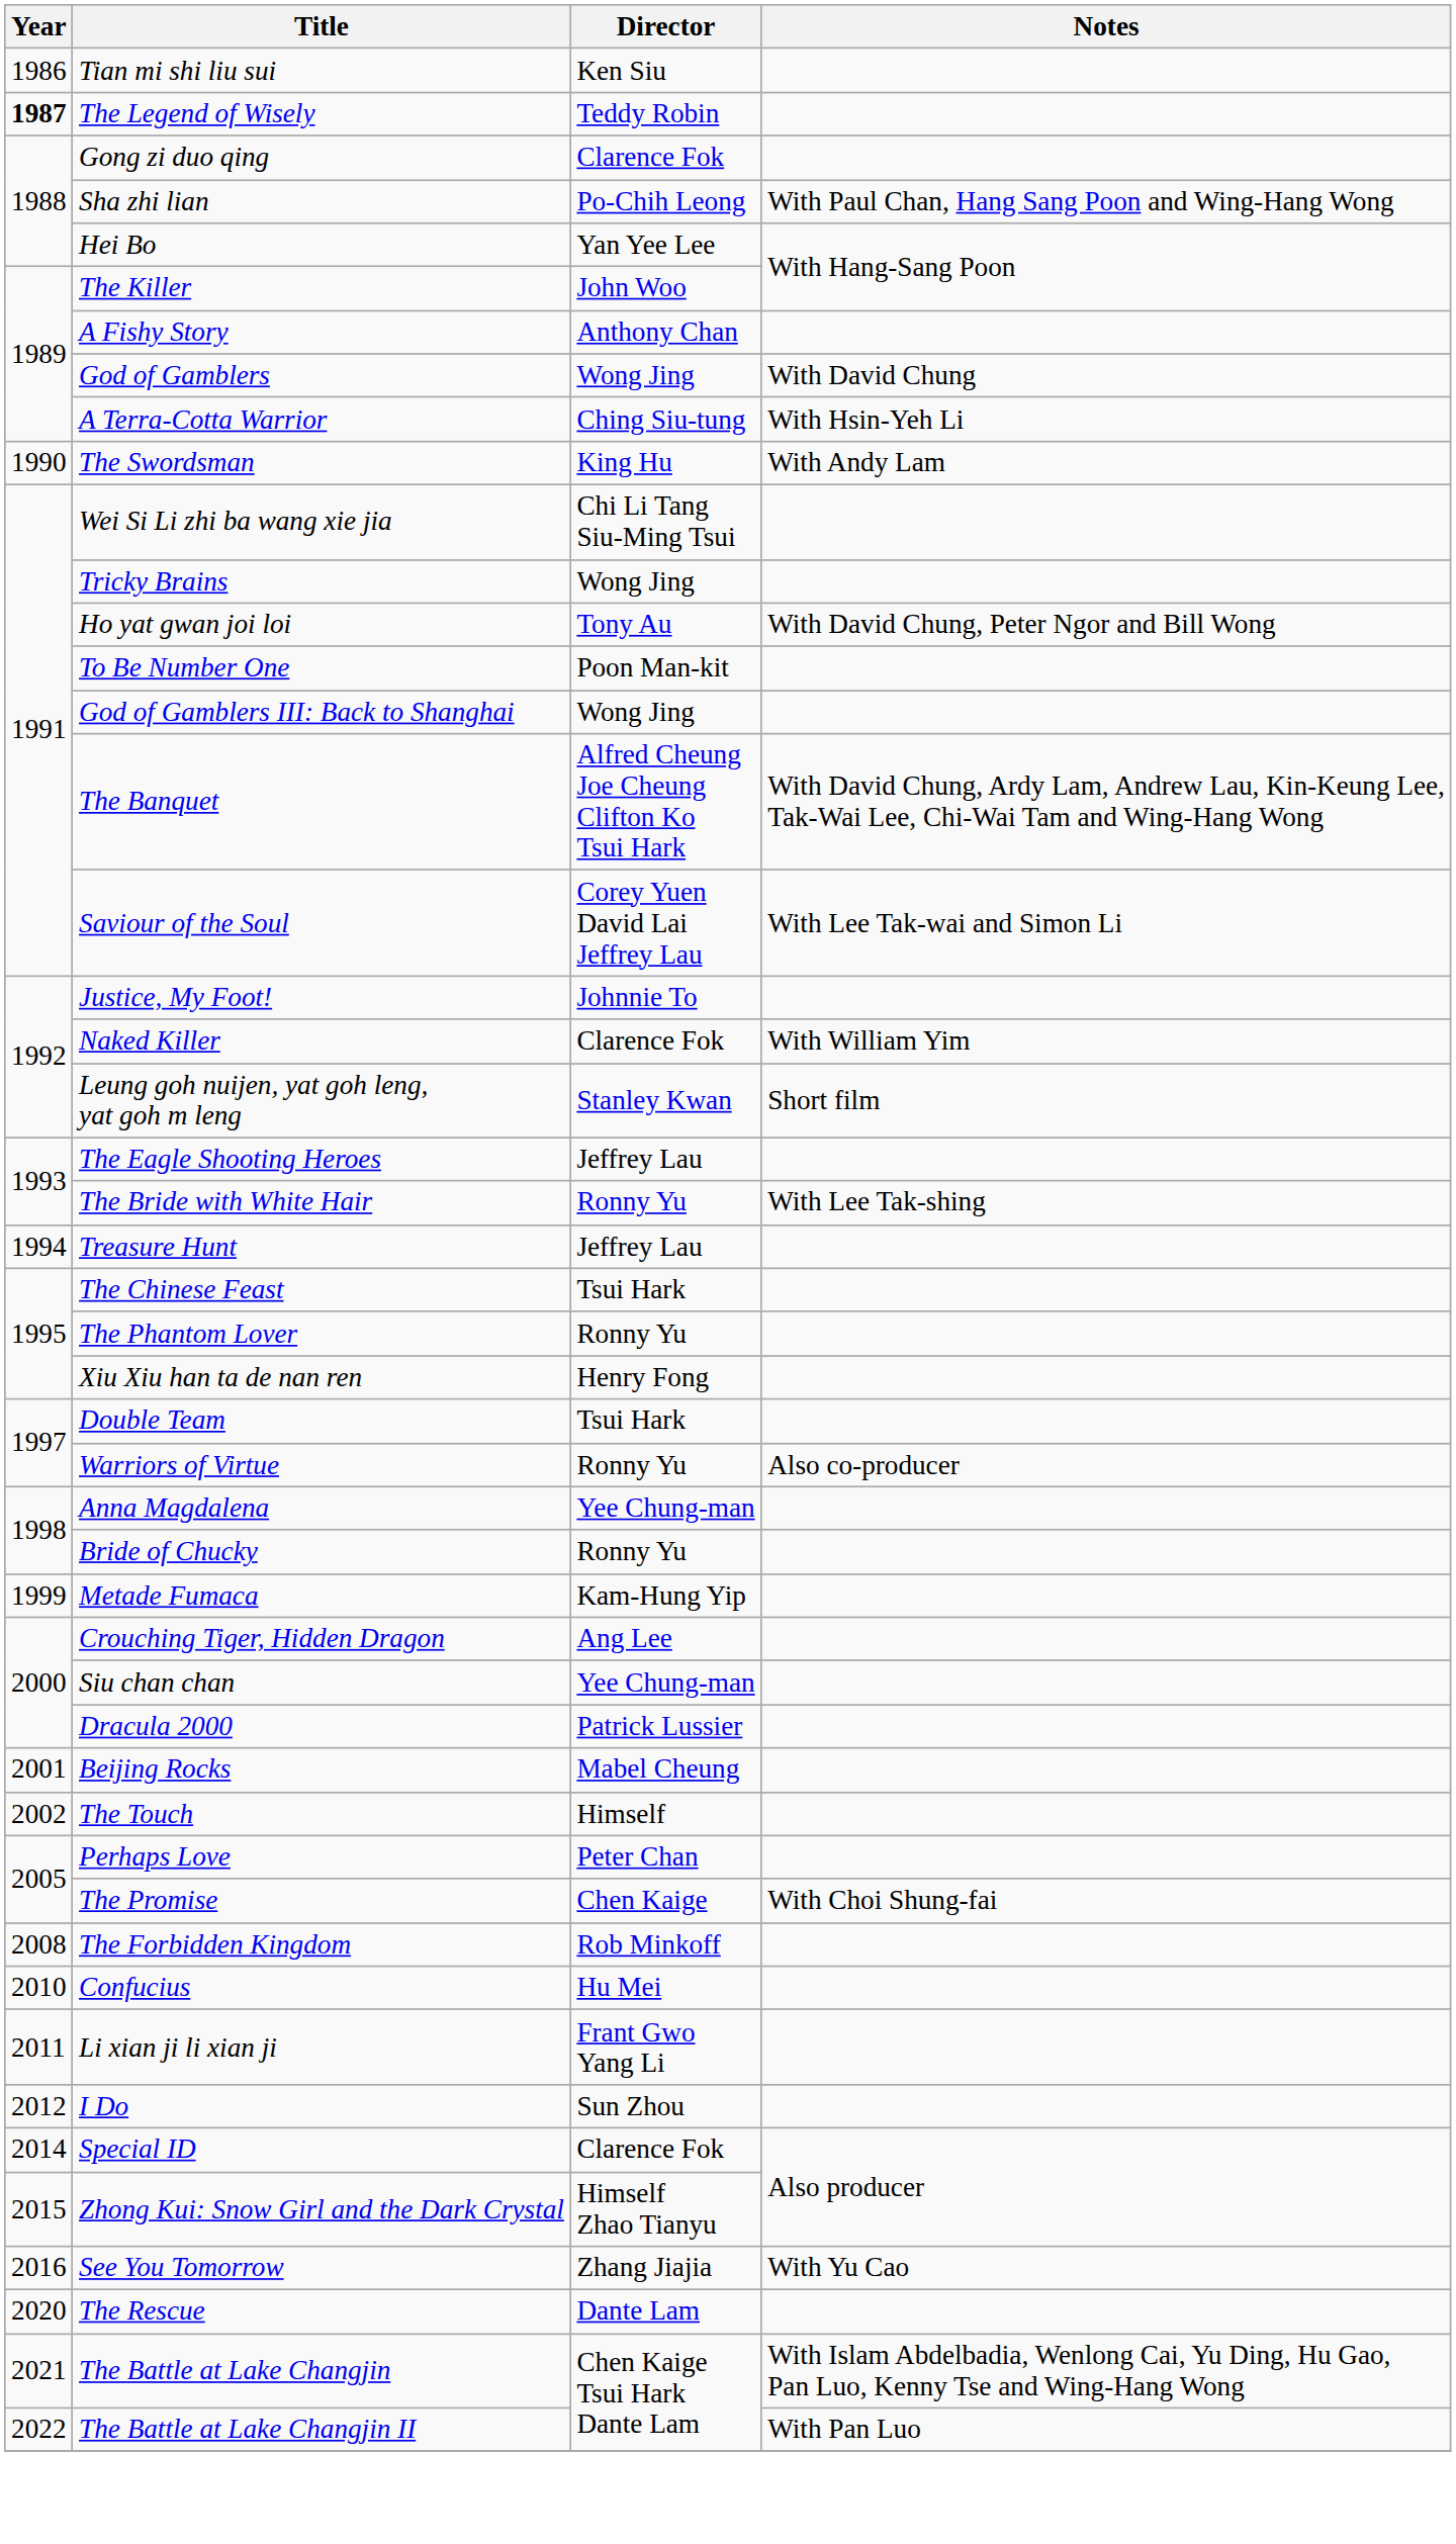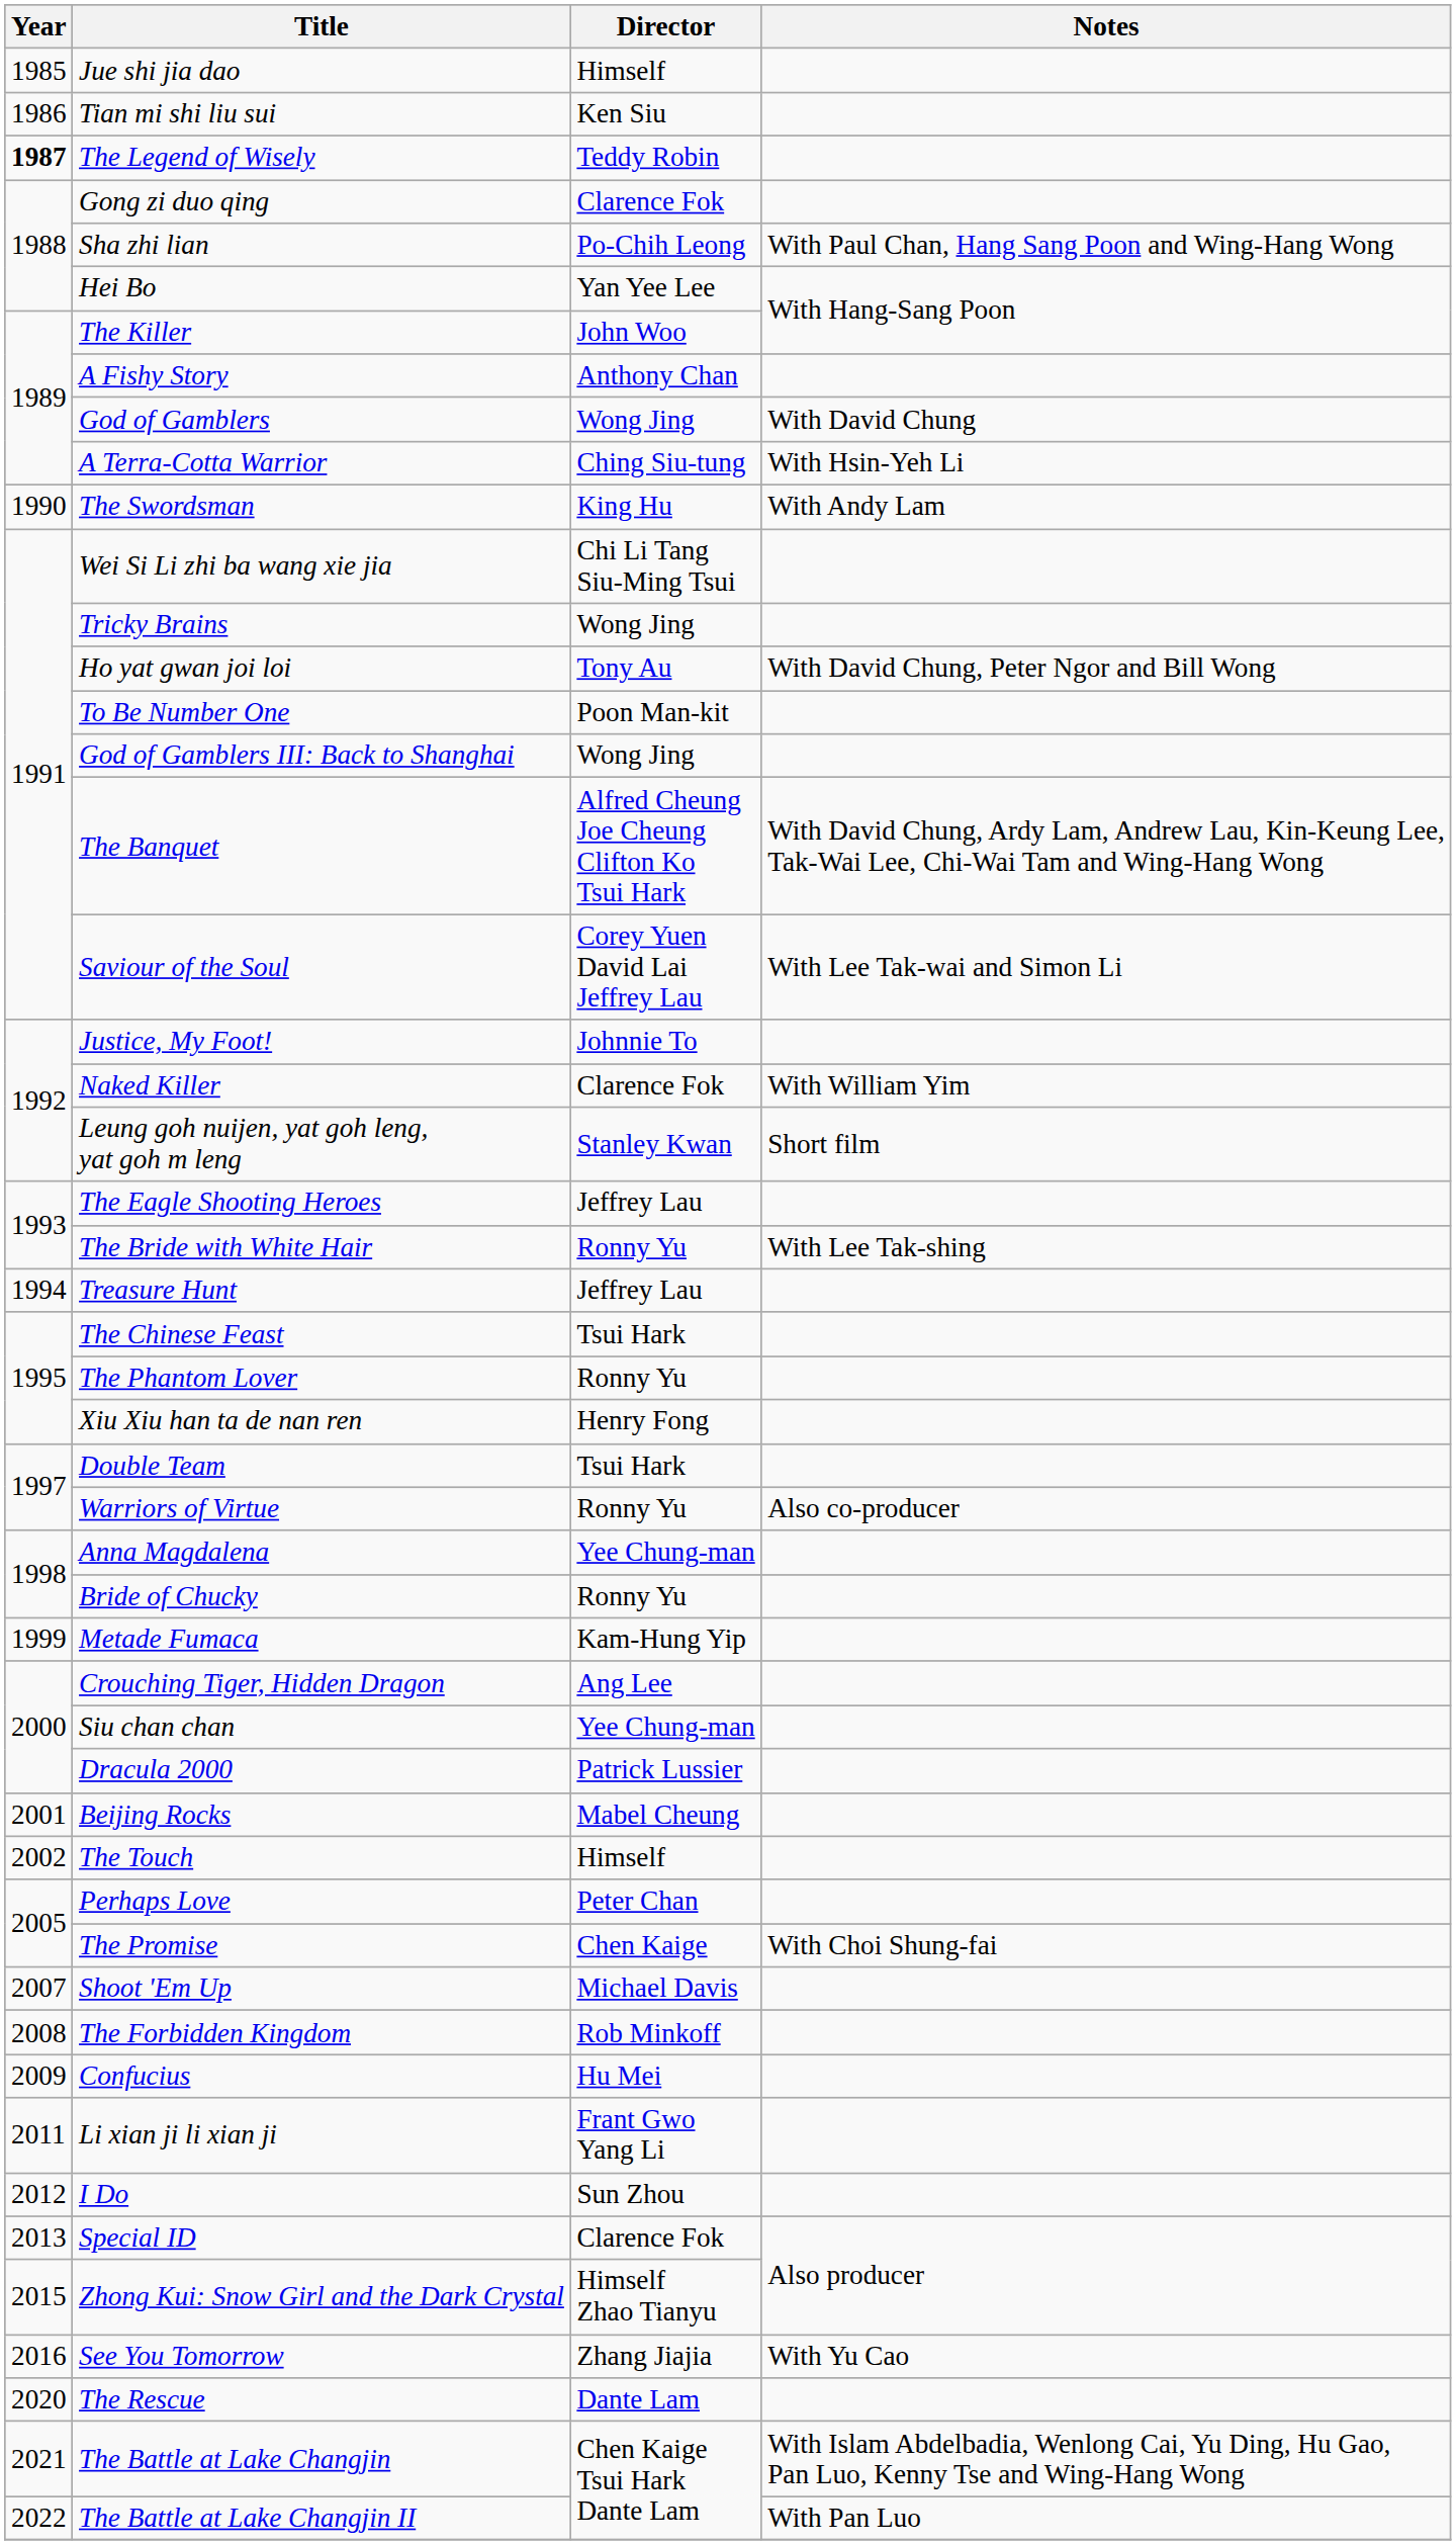 <table class="wikitable">
 <tr>
 <th>Year</th>
 <th>Title</th>
 <th>Director</th>
 <th>Notes</th>
+</tr>
+<tr>
+<td>1985</td>
+<td><em>Jue shi jia dao</em></td>
+<td>Himself</td>
+<td></td>
 </tr>
 <tr>
 <td>1986</td>
 <td><em>Tian mi shi liu sui</em></td>
 <td>Ken Siu</td>
 <td></td>
 </tr>
 <tr>
 <td><strong>1987</strong></td>
 <td><em><a href='#'>The Legend of Wisely</a></em></td>
 <td><a href='#'>Teddy Robin</a></td>
 <td></td>
 </tr>
 <tr>
 <td rowspan=3>1988</td>
 <td><em>Gong zi duo qing</em></td>
 <td><a href='#'>Clarence Fok</a></td>
 <td></td>
 </tr>
 <tr>
 <td><em>Sha zhi lian</em></td>
 <td><a href='#'>Po-Chih Leong</a></td>
 <td>With Paul Chan, <a href='#'>Hang Sang Poon</a> and Wing-Hang Wong</td>
 </tr>
 <tr>
 <td><em>Hei Bo</em></td>
 <td>Yan Yee Lee</td>
 <td rowspan=2>With Hang-Sang Poon</td>
 </tr>
 <tr>
 <td rowspan=4>1989</td>
 <td><em><a href='#'>The Killer</a></em></td>
 <td><a href='#'>John Woo</a></td>
 </tr>
 <tr>
 <td><em><a href='#'>A Fishy Story</a></em></td>
 <td><a href='#'>Anthony Chan</a></td>
 <td></td>
 </tr>
 <tr>
 <td><em><a href='#'>God of Gamblers</a></em></td>
 <td><a href='#'>Wong Jing</a></td>
 <td>With David Chung</td>
 </tr>
 <tr>
 <td><em><a href='#'>A Terra-Cotta Warrior</a></em></td>
 <td><a href='#'>Ching Siu-tung</a></td>
 <td>With Hsin-Yeh Li</td>
 </tr>
 <tr>
 <td>1990</td>
 <td><em><a href='#'>The Swordsman</a></em></td>
 <td><a href='#'>King Hu</a></td>
 <td>With Andy Lam</td>
 </tr>
 <tr>
 <td rowspan=7>1991</td>
 <td><em>Wei Si Li zhi ba wang xie jia</em></td>
 <td>Chi Li Tang<br>Siu-Ming Tsui</td>
 <td></td>
 </tr>
 <tr>
 <td><em><a href='#'>Tricky Brains</a></em></td>
 <td>Wong Jing</td>
 <td></td>
 </tr>
 <tr>
 <td><em>Ho yat gwan joi loi</em></td>
 <td><a href='#'>Tony Au</a></td>
 <td>With David Chung, Peter Ngor and Bill Wong</td>
 </tr>
 <tr>
 <td><em><a href='#'>To Be Number One</a></em></td>
 <td>Poon Man-kit</td>
 <td></td>
 </tr>
 <tr>
 <td><em><a href='#'>God of Gamblers III: Back to Shanghai</a></em></td>
 <td>Wong Jing</td>
 <td></td>
 </tr>
 <tr>
 <td><em><a href='#'>The Banquet</a></em></td>
 <td><a href='#'>Alfred Cheung</a><br><a href='#'>Joe Cheung</a><br><a href='#'>Clifton Ko</a><br><a href='#'>Tsui Hark</a></td>
 <td>With David Chung, Ardy Lam, Andrew Lau, Kin-Keung Lee,<br>Tak-Wai Lee, Chi-Wai Tam and Wing-Hang Wong</td>
 </tr>
 <tr>
 <td><em><a href='#'>Saviour of the Soul</a></em></td>
 <td><a href='#'>Corey Yuen</a><br>David Lai<br><a href='#'>Jeffrey Lau</a></td>
 <td>With Lee Tak-wai and Simon Li</td>
 </tr>
 <tr>
 <td rowspan=3>1992</td>
 <td><em><a href='#'>Justice, My Foot!</a></em></td>
 <td><a href='#'>Johnnie To</a></td>
 <td></td>
 </tr>
 <tr>
 <td><em><a href='#'>Naked Killer</a></em></td>
 <td>Clarence Fok</td>
 <td>With William Yim</td>
 </tr>
 <tr>
 <td><em>Leung goh nuijen, yat goh leng,<br>yat goh m leng</em></td>
 <td><a href='#'>Stanley Kwan</a></td>
 <td>Short film</td>
 </tr>
 <tr>
 <td rowspan=2>1993</td>
 <td><em><a href='#'>The Eagle Shooting Heroes</a></em></td>
 <td>Jeffrey Lau</td>
 <td></td>
 </tr>
 <tr>
 <td><em><a href='#'>The Bride with White Hair</a></em></td>
 <td><a href='#'>Ronny Yu</a></td>
 <td>With Lee Tak-shing</td>
 </tr>
 <tr>
 <td>1994</td>
 <td><em><a href='#'>Treasure Hunt</a></em></td>
 <td>Jeffrey Lau</td>
 <td></td>
 </tr>
 <tr>
 <td rowspan=3>1995</td>
 <td><em><a href='#'>The Chinese Feast</a></em></td>
 <td>Tsui Hark</td>
 <td></td>
 </tr>
 <tr>
 <td><em><a href='#'>The Phantom Lover</a></em></td>
 <td>Ronny Yu</td>
 <td></td>
 </tr>
 <tr>
 <td><em>Xiu Xiu han ta de nan ren</em></td>
 <td>Henry Fong</td>
 <td></td>
 </tr>
 <tr>
 <td rowspan=2>1997</td>
 <td><em><a href='#'>Double Team</a></em></td>
 <td>Tsui Hark</td>
 <td></td>
 </tr>
 <tr>
 <td><em><a href='#'>Warriors of Virtue</a></em></td>
 <td>Ronny Yu</td>
 <td>Also co-producer</td>
 </tr>
 <tr>
 <td rowspan=2>1998</td>
 <td><em><a href='#'>Anna Magdalena</a></em></td>
 <td><a href='#'>Yee Chung-man</a></td>
 <td></td>
 </tr>
 <tr>
 <td><em><a href='#'>Bride of Chucky</a></em></td>
 <td>Ronny Yu</td>
 <td></td>
 </tr>
 <tr>
 <td>1999</td>
 <td><em><a href='#'>Metade Fumaca</a></em></td>
 <td>Kam-Hung Yip</td>
 <td></td>
 </tr>
 <tr>
 <td rowspan=3>2000</td>
 <td><em><a href='#'>Crouching Tiger, Hidden Dragon</a></em></td>
 <td><a href='#'>Ang Lee</a></td>
 <td></td>
 </tr>
 <tr>
 <td><em>Siu chan chan</em></td>
 <td><a href='#'>Yee Chung-man</a></td>
 <td></td>
 </tr>
 <tr>
 <td><em><a href='#'>Dracula 2000</a></em></td>
 <td><a href='#'>Patrick Lussier</a></td>
 <td></td>
 </tr>
 <tr>
 <td>2001</td>
 <td><em><a href='#'>Beijing Rocks</a></em></td>
 <td><a href='#'>Mabel Cheung</a></td>
 <td></td>
 </tr>
 <tr>
 <td>2002</td>
 <td><em><a href='#'>The Touch</a></em></td>
 <td>Himself</td>
 <td></td>
 </tr>
 <tr>
 <td rowspan=2>2005</td>
 <td><em><a href='#'>Perhaps Love</a></em></td>
 <td><a href='#'>Peter Chan</a></td>
 <td></td>
 </tr>
 <tr>
 <td><em><a href='#'>The Promise</a></em></td>
 <td><a href='#'>Chen Kaige</a></td>
 <td>With Choi Shung-fai</td>
 </tr>
 <tr>
+<td>2007</td>
+<td><em><a href='#'>Shoot 'Em Up</a></em></td>
+<td><a href='#'>Michael Davis</a></td>
+<td></td>
+</tr>
+<tr>
 <td>2008</td>
 <td><em><a href='#'>The Forbidden Kingdom</a></em></td>
 <td><a href='#'>Rob Minkoff</a></td>
 <td></td>
 </tr>
 <tr>
-<td>2010</td>
+<td>2009</td>
 <td><em><a href='#'>Confucius</a></em></td>
 <td><a href='#'>Hu Mei</a></td>
 <td></td>
 </tr>
 <tr>
 <td>2011</td>
 <td><em>Li xian ji li xian ji</em></td>
 <td><a href='#'>Frant Gwo</a><br>Yang Li</td>
 <td></td>
 </tr>
 <tr>
 <td>2012</td>
 <td><em><a href='#'>I Do</a></em></td>
 <td>Sun Zhou</td>
 <td></td>
 </tr>
 <tr>
-<td>2014</td>
+<td>2013</td>
 <td><em><a href='#'>Special ID</a></em></td>
 <td>Clarence Fok</td>
 <td rowspan=2>Also producer</td>
 </tr>
 <tr>
 <td>2015</td>
 <td><em><a href='#'>Zhong Kui: Snow Girl and the Dark Crystal</a></em></td>
 <td>Himself<br>Zhao Tianyu</td>
 </tr>
 <tr>
 <td>2016</td>
 <td><em><a href='#'>See You Tomorrow</a></em></td>
 <td>Zhang Jiajia</td>
 <td>With Yu Cao</td>
 </tr>
 <tr>
 <td>2020</td>
 <td><em><a href='#'>The Rescue</a></em></td>
 <td><a href='#'>Dante Lam</a></td>
 <td></td>
 </tr>
 <tr>
 <td>2021</td>
 <td><em><a href='#'>The Battle at Lake Changjin</a></em></td>
 <td rowspan=2>Chen Kaige<br>Tsui Hark<br>Dante Lam</td>
 <td>With Islam Abdelbadia, Wenlong Cai, Yu Ding, Hu Gao,<br>Pan Luo, Kenny Tse and Wing-Hang Wong</td>
 </tr>
 <tr>
 <td>2022</td>
 <td><em><a href='#'>The Battle at Lake Changjin II</a></em></td>
 <td>With Pan Luo</td>
 </tr>
 <tr>
 </tr>
 </table>
